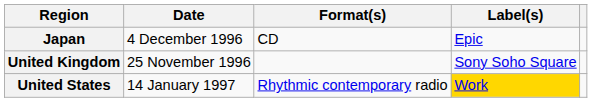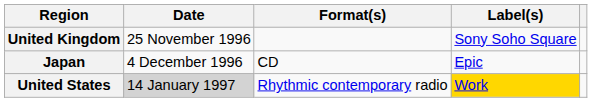 <table class="wikitable plainrowheaders">
 <tr>
 <th scope="col">Region</th>
 <th scope="col">Date</th>
 <th scope="col">Format(s)</th>
 <th scope="col">Label(s)</th>
 <th scope="col"></th>
 </tr>
 <tr>
+<th scope="row">United Kingdom</th>
+<td>25 November 1996</td>
+<td></td>
+<td><a href='#'>Sony Soho Square</a></td>
+<td></td>
+</tr>
+<tr>
 <th scope="row">Japan</th>
 <td>4 December 1996</td>
 <td>CD</td>
 <td><a href='#'>Epic</a></td>
 <td></td>
 </tr>
 <tr>
-<th scope="row">United Kingdom</th>
-<td>25 November 1996</td>
-<td></td>
-<td><a href='#'>Sony Soho Square</a></td>
-<td></td>
-</tr>
-<tr>
 <th scope="row">United States</th>
-<td>14 January 1997</td>
+<td style="background: lightgrey;">14 January 1997</td>
 <td><a href='#'>Rhythmic contemporary</a> radio</td>
 <td style="background: gold;"><a href='#'>Work</a></td>
 <td></td>
 </tr>
 </table>
